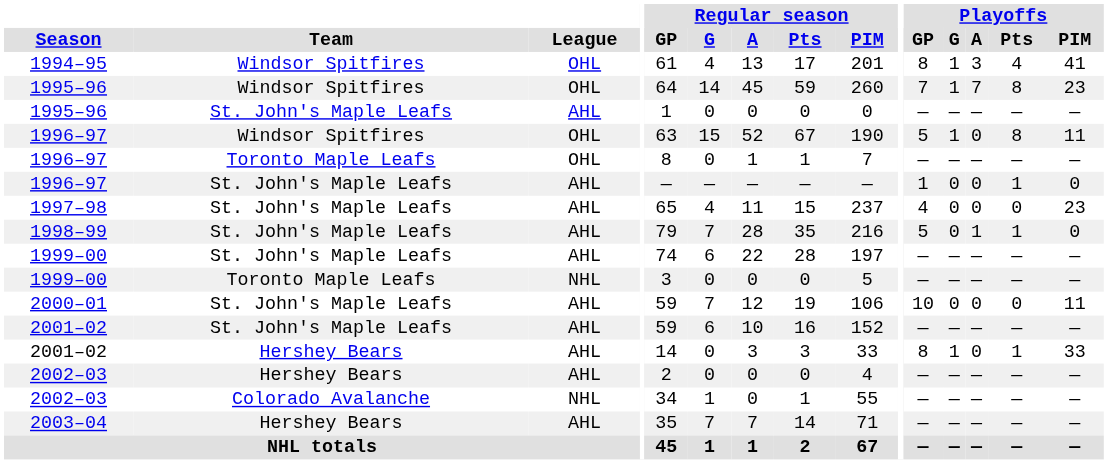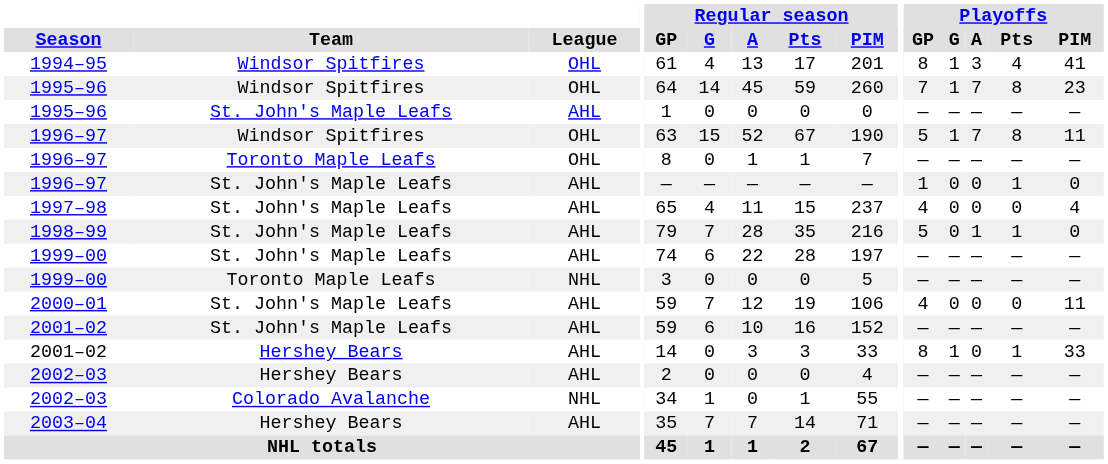 <table border="0" cellpadding="1" cellspacing="0" style="text-align:center; width:60em">
 <tr bgcolor="#e0e0e0">
 <th colspan="3" bgcolor="#ffffff"></th>
 <th rowspan="99" bgcolor="#ffffff"></th>
 <th colspan="5"><a href='#'>Regular season</a></th>
 <th rowspan="99" bgcolor="#ffffff"></th>
 <th colspan="5"><a href='#'>Playoffs</a></th>
 </tr>
 <tr bgcolor="#e0e0e0">
 <th><a href='#'>Season</a></th>
 <th>Team</th>
 <th>League</th>
 <th>GP</th>
 <th><a href='#'>G</a></th>
 <th><a href='#'>A</a></th>
 <th><a href='#'>Pts</a></th>
 <th><a href='#'>PIM</a></th>
 <th>GP</th>
 <th>G</th>
 <th>A</th>
 <th>Pts</th>
 <th>PIM</th>
 </tr>
 <tr>
 <td><a href='#'>1994–95</a></td>
 <td><a href='#'>Windsor Spitfires</a></td>
 <td><a href='#'>OHL</a></td>
 <td>61</td>
 <td>4</td>
 <td>13</td>
 <td>17</td>
 <td>201</td>
 <td>8</td>
 <td>1</td>
 <td>3</td>
 <td>4</td>
 <td>41</td>
 </tr>
 <tr bgcolor="#f0f0f0">
 <td><a href='#'>1995–96</a></td>
 <td>Windsor Spitfires</td>
 <td>OHL</td>
 <td>64</td>
 <td>14</td>
 <td>45</td>
 <td>59</td>
 <td>260</td>
 <td>7</td>
 <td>1</td>
 <td>7</td>
 <td>8</td>
 <td>23</td>
 </tr>
 <tr>
 <td><a href='#'>1995–96</a></td>
 <td><a href='#'>St. John's Maple Leafs</a></td>
 <td><a href='#'>AHL</a></td>
 <td>1</td>
 <td>0</td>
 <td>0</td>
 <td>0</td>
 <td>0</td>
 <td>—</td>
 <td>—</td>
 <td>—</td>
 <td>—</td>
 <td>—</td>
 </tr>
 <tr bgcolor="#f0f0f0">
 <td><a href='#'>1996–97</a></td>
 <td>Windsor Spitfires</td>
 <td>OHL</td>
 <td>63</td>
 <td>15</td>
 <td>52</td>
 <td>67</td>
 <td>190</td>
 <td>5</td>
 <td>1</td>
-<td>0</td>
+<td>7</td>
 <td>8</td>
 <td>11</td>
 </tr>
 <tr>
 <td><a href='#'>1996–97</a></td>
 <td><a href='#'>Toronto Maple Leafs</a></td>
 <td>OHL</td>
 <td>8</td>
 <td>0</td>
 <td>1</td>
 <td>1</td>
 <td>7</td>
 <td>—</td>
 <td>—</td>
 <td>—</td>
 <td>—</td>
 <td>—</td>
 </tr>
 <tr bgcolor="#f0f0f0">
 <td><a href='#'>1996–97</a></td>
 <td>St. John's Maple Leafs</td>
 <td>AHL</td>
 <td>—</td>
 <td>—</td>
 <td>—</td>
 <td>—</td>
 <td>—</td>
 <td>1</td>
 <td>0</td>
 <td>0</td>
 <td>1</td>
 <td>0</td>
 </tr>
 <tr>
 <td><a href='#'>1997–98</a></td>
 <td>St. John's Maple Leafs</td>
 <td>AHL</td>
 <td>65</td>
 <td>4</td>
 <td>11</td>
 <td>15</td>
 <td>237</td>
 <td>4</td>
 <td>0</td>
 <td>0</td>
 <td>0</td>
-<td>23</td>
+<td>4</td>
 </tr>
 <tr bgcolor="#f0f0f0">
 <td><a href='#'>1998–99</a></td>
 <td>St. John's Maple Leafs</td>
 <td>AHL</td>
 <td>79</td>
 <td>7</td>
 <td>28</td>
 <td>35</td>
 <td>216</td>
 <td>5</td>
 <td>0</td>
 <td>1</td>
 <td>1</td>
 <td>0</td>
 </tr>
 <tr>
 <td><a href='#'>1999–00</a></td>
 <td>St. John's Maple Leafs</td>
 <td>AHL</td>
 <td>74</td>
 <td>6</td>
 <td>22</td>
 <td>28</td>
 <td>197</td>
 <td>—</td>
 <td>—</td>
 <td>—</td>
 <td>—</td>
 <td>—</td>
 </tr>
 <tr bgcolor="#f0f0f0">
 <td><a href='#'>1999–00</a></td>
 <td>Toronto Maple Leafs</td>
 <td>NHL</td>
 <td>3</td>
 <td>0</td>
 <td>0</td>
 <td>0</td>
 <td>5</td>
 <td>—</td>
 <td>—</td>
 <td>—</td>
 <td>—</td>
 <td>—</td>
 </tr>
 <tr>
 <td><a href='#'>2000–01</a></td>
 <td>St. John's Maple Leafs</td>
 <td>AHL</td>
 <td>59</td>
 <td>7</td>
 <td>12</td>
 <td>19</td>
 <td>106</td>
-<td>10</td>
+<td>4</td>
 <td>0</td>
 <td>0</td>
 <td>0</td>
 <td>11</td>
 </tr>
 <tr bgcolor="#f0f0f0">
 <td><a href='#'>2001–02</a></td>
 <td>St. John's Maple Leafs</td>
 <td>AHL</td>
 <td>59</td>
 <td>6</td>
 <td>10</td>
 <td>16</td>
 <td>152</td>
 <td>—</td>
 <td>—</td>
 <td>—</td>
 <td>—</td>
 <td>—</td>
 </tr>
 <tr>
 <td>2001–02</td>
 <td><a href='#'>Hershey Bears</a></td>
 <td>AHL</td>
 <td>14</td>
 <td>0</td>
 <td>3</td>
 <td>3</td>
 <td>33</td>
 <td>8</td>
 <td>1</td>
 <td>0</td>
 <td>1</td>
 <td>33</td>
 </tr>
 <tr bgcolor="#f0f0f0">
 <td><a href='#'>2002–03</a></td>
 <td>Hershey Bears</td>
 <td>AHL</td>
 <td>2</td>
 <td>0</td>
 <td>0</td>
 <td>0</td>
 <td>4</td>
 <td>—</td>
 <td>—</td>
 <td>—</td>
 <td>—</td>
 <td>—</td>
 </tr>
 <tr>
 <td><a href='#'>2002–03</a></td>
 <td><a href='#'>Colorado Avalanche</a></td>
 <td>NHL</td>
 <td>34</td>
 <td>1</td>
 <td>0</td>
 <td>1</td>
 <td>55</td>
 <td>—</td>
 <td>—</td>
 <td>—</td>
 <td>—</td>
 <td>—</td>
 </tr>
 <tr bgcolor="#f0f0f0">
 <td><a href='#'>2003–04</a></td>
 <td>Hershey Bears</td>
 <td>AHL</td>
 <td>35</td>
 <td>7</td>
 <td>7</td>
 <td>14</td>
 <td>71</td>
 <td>—</td>
 <td>—</td>
 <td>—</td>
 <td>—</td>
 <td>—</td>
 </tr>
 <tr bgcolor="#e0e0e0">
 <th colspan="3">NHL totals</th>
 <th>45</th>
 <th>1</th>
 <th>1</th>
 <th>2</th>
 <th>67</th>
 <th>—</th>
 <th>—</th>
 <th>—</th>
 <th>—</th>
 <th>—</th>
 </tr>
 </table>
